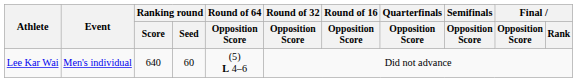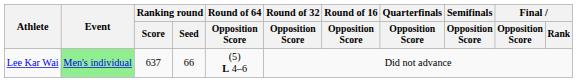 <table class="wikitable" style="font-size:90%">
 <tr>
 <th rowspan="2">Athlete</th>
 <th rowspan="2">Event</th>
 <th colspan="2">Ranking round</th>
 <th>Round of 64</th>
 <th>Round of 32</th>
 <th>Round of 16</th>
 <th>Quarterfinals</th>
 <th>Semifinals</th>
 <th colspan="2">Final / </th>
 </tr>
 <tr style="font-size:95%">
 <th>Score</th>
 <th>Seed</th>
 <th>Opposition<br>Score</th>
 <th>Opposition<br>Score</th>
 <th>Opposition<br>Score</th>
 <th>Opposition<br>Score</th>
 <th>Opposition<br>Score</th>
 <th>Opposition<br>Score</th>
 <th>Rank</th>
 </tr>
 <tr align=center>
 <td align=left><a href='#'>Lee Kar Wai</a></td>
-<td align=left><a href='#'>Men's individual</a></td>
-<td>640</td>
-<td>60</td>
+<td align=left style="background: lightgreen;"><a href='#'>Men's individual</a></td>
+<td>637</td>
+<td>66</td>
 <td> (5)<br><strong>L</strong> 4–6</td>
 <td colspan="6" align=center>Did not advance</td>
 </tr>
 </table>
